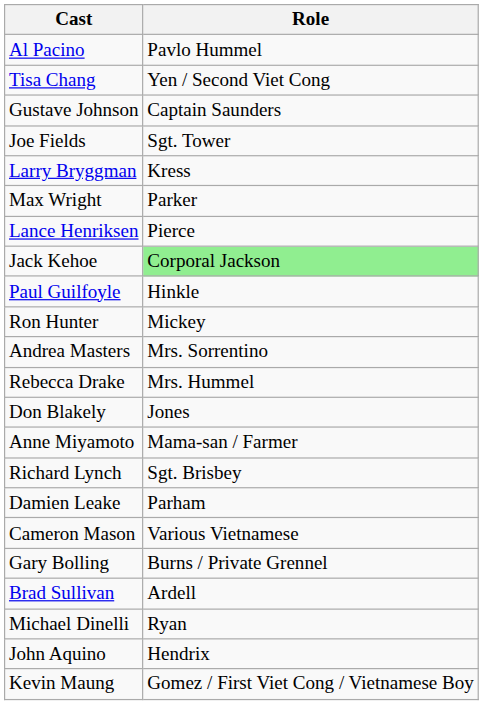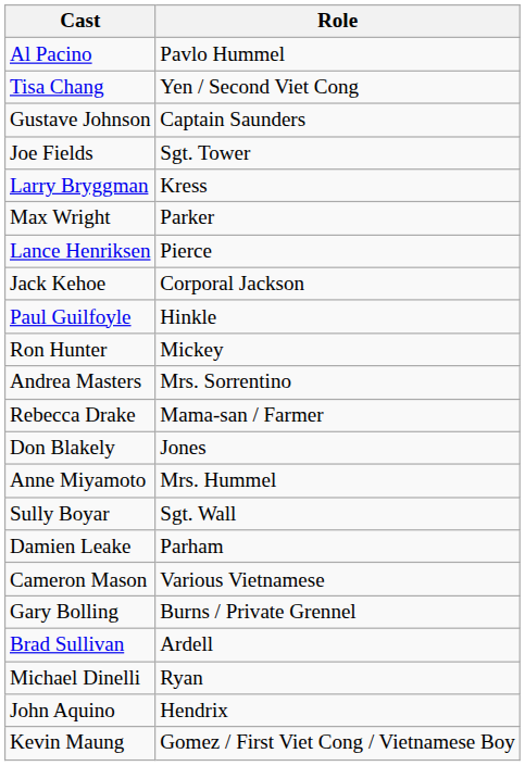 <table class="wikitable">
 <tr>
 <th>Cast <br></th>
 <th>Role</th>
 </tr>
 <tr>
 <td><a href='#'>Al Pacino</a></td>
 <td>Pavlo Hummel</td>
 </tr>
 <tr>
 <td><a href='#'>Tisa Chang</a></td>
 <td>Yen / Second Viet Cong</td>
 </tr>
 <tr>
 <td>Gustave Johnson</td>
 <td>Captain Saunders</td>
 </tr>
 <tr>
 <td>Joe Fields</td>
 <td>Sgt. Tower</td>
 </tr>
 <tr>
 <td><a href='#'>Larry Bryggman</a></td>
 <td>Kress</td>
 </tr>
 <tr>
 <td>Max Wright</td>
 <td>Parker</td>
 </tr>
 <tr>
 <td><a href='#'>Lance Henriksen</a></td>
 <td>Pierce</td>
 </tr>
 <tr>
 <td>Jack Kehoe</td>
-<td style="background: lightgreen;">Corporal Jackson</td>
+<td>Corporal Jackson</td>
 </tr>
 <tr>
 <td><a href='#'>Paul Guilfoyle</a></td>
 <td>Hinkle</td>
 </tr>
 <tr>
 <td>Ron Hunter</td>
 <td>Mickey</td>
 </tr>
 <tr>
 <td>Andrea Masters</td>
 <td>Mrs. Sorrentino</td>
 </tr>
 <tr>
 <td>Rebecca Drake</td>
-<td>Mrs. Hummel</td>
+<td>Mama-san / Farmer</td>
 </tr>
 <tr>
 <td>Don Blakely</td>
 <td>Jones</td>
 </tr>
 <tr>
 <td>Anne Miyamoto</td>
-<td>Mama-san / Farmer</td>
+<td>Mrs. Hummel</td>
 </tr>
 <tr>
-<td>Richard Lynch</td>
-<td>Sgt. Brisbey</td>
+<td>Sully Boyar</td>
+<td>Sgt. Wall</td>
 </tr>
 <tr>
 <td>Damien Leake</td>
 <td>Parham</td>
 </tr>
 <tr>
 <td>Cameron Mason</td>
 <td>Various Vietnamese</td>
 </tr>
 <tr>
 <td>Gary Bolling</td>
 <td>Burns / Private Grennel</td>
 </tr>
 <tr>
 <td><a href='#'>Brad Sullivan</a></td>
 <td>Ardell</td>
 </tr>
 <tr>
 <td>Michael Dinelli</td>
 <td>Ryan</td>
 </tr>
 <tr>
 <td>John Aquino</td>
 <td>Hendrix</td>
 </tr>
 <tr>
 <td>Kevin Maung</td>
 <td>Gomez / First Viet Cong / Vietnamese Boy</td>
 </tr>
 </table>
